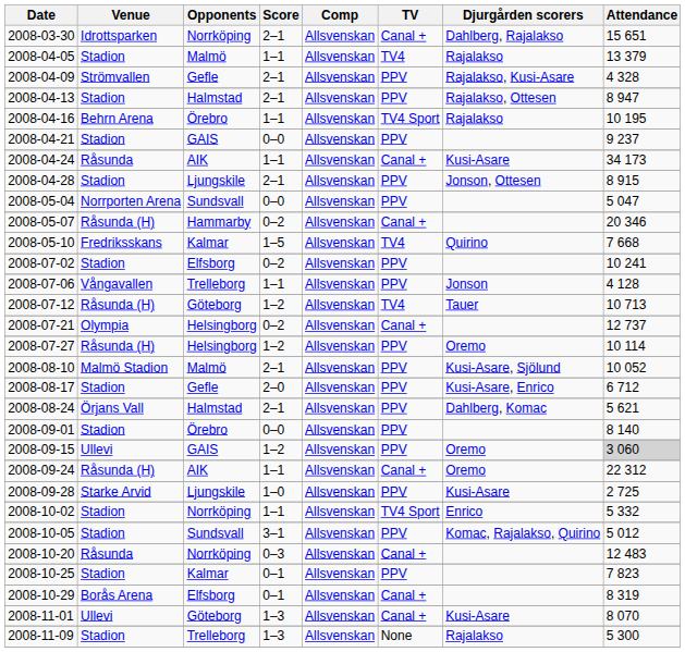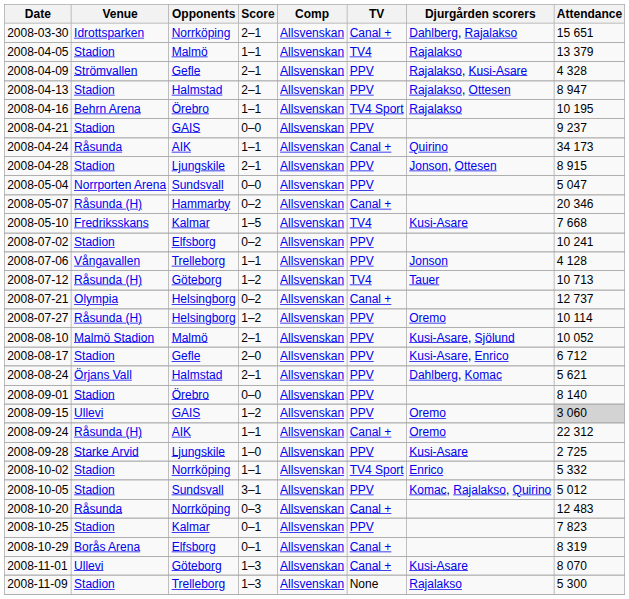 <table class="wikitable" style="text-align: left;">
 <tr>
 <th>Date</th>
 <th>Venue</th>
 <th>Opponents</th>
 <th>Score</th>
 <th>Comp</th>
 <th>TV</th>
 <th>Djurgården scorers</th>
 <th>Attendance</th>
 </tr>
 <tr>
 <td>2008-03-30</td>
 <td><a href='#'>Idrottsparken</a></td>
 <td><a href='#'>Norrköping</a></td>
 <td>2–1</td>
 <td><a href='#'>Allsvenskan</a></td>
 <td><a href='#'>Canal +</a></td>
 <td><a href='#'>Dahlberg</a>, <a href='#'>Rajalakso</a></td>
 <td>15 651</td>
 </tr>
 <tr>
 </tr>
 <tr>
 <td>2008-04-05</td>
 <td><a href='#'>Stadion</a></td>
 <td><a href='#'>Malmö</a></td>
 <td>1–1</td>
 <td><a href='#'>Allsvenskan</a></td>
 <td><a href='#'>TV4</a></td>
 <td><a href='#'>Rajalakso</a></td>
 <td>13 379</td>
 </tr>
 <tr>
 </tr>
 <tr>
 <td>2008-04-09</td>
 <td><a href='#'>Strömvallen</a></td>
 <td><a href='#'>Gefle</a></td>
 <td>2–1</td>
 <td><a href='#'>Allsvenskan</a></td>
 <td><a href='#'>PPV</a></td>
 <td><a href='#'>Rajalakso</a>, <a href='#'>Kusi-Asare</a></td>
 <td>4 328</td>
 </tr>
 <tr>
 </tr>
 <tr>
 <td>2008-04-13</td>
 <td><a href='#'>Stadion</a></td>
 <td><a href='#'>Halmstad</a></td>
 <td>2–1</td>
 <td><a href='#'>Allsvenskan</a></td>
 <td><a href='#'>PPV</a></td>
 <td><a href='#'>Rajalakso</a>, <a href='#'>Ottesen</a></td>
 <td>8 947</td>
 </tr>
 <tr>
 </tr>
 <tr>
 <td>2008-04-16</td>
 <td><a href='#'>Behrn Arena</a></td>
 <td><a href='#'>Örebro</a></td>
 <td>1–1</td>
 <td><a href='#'>Allsvenskan</a></td>
 <td><a href='#'>TV4 Sport</a></td>
 <td><a href='#'>Rajalakso</a></td>
 <td>10 195</td>
 </tr>
 <tr>
 </tr>
 <tr>
 <td>2008-04-21</td>
 <td><a href='#'>Stadion</a></td>
 <td><a href='#'>GAIS</a></td>
 <td>0–0</td>
 <td><a href='#'>Allsvenskan</a></td>
 <td><a href='#'>PPV</a></td>
 <td></td>
 <td>9 237</td>
 </tr>
 <tr>
 </tr>
 <tr>
 <td>2008-04-24</td>
 <td><a href='#'>Råsunda</a></td>
 <td><a href='#'>AIK</a></td>
 <td>1–1</td>
 <td><a href='#'>Allsvenskan</a></td>
 <td><a href='#'>Canal +</a></td>
-<td><a href='#'>Kusi-Asare</a></td>
+<td><a href='#'>Quirino</a></td>
 <td>34 173</td>
 </tr>
 <tr>
 </tr>
 <tr>
 <td>2008-04-28</td>
 <td><a href='#'>Stadion</a></td>
 <td><a href='#'>Ljungskile</a></td>
 <td>2–1</td>
 <td><a href='#'>Allsvenskan</a></td>
 <td><a href='#'>PPV</a></td>
 <td><a href='#'>Jonson</a>, <a href='#'>Ottesen</a></td>
 <td>8 915</td>
 </tr>
 <tr>
 </tr>
 <tr>
 <td>2008-05-04</td>
 <td><a href='#'>Norrporten Arena</a></td>
 <td><a href='#'>Sundsvall</a></td>
 <td>0–0</td>
 <td><a href='#'>Allsvenskan</a></td>
 <td><a href='#'>PPV</a></td>
 <td></td>
 <td>5 047</td>
 </tr>
 <tr>
 </tr>
 <tr>
 <td>2008-05-07</td>
 <td><a href='#'>Råsunda (H)</a></td>
 <td><a href='#'>Hammarby</a></td>
 <td>0–2</td>
 <td><a href='#'>Allsvenskan</a></td>
 <td><a href='#'>Canal +</a></td>
 <td></td>
 <td>20 346</td>
 </tr>
 <tr>
 </tr>
 <tr>
 <td>2008-05-10</td>
 <td><a href='#'>Fredriksskans</a></td>
 <td><a href='#'>Kalmar</a></td>
 <td>1–5</td>
 <td><a href='#'>Allsvenskan</a></td>
 <td><a href='#'>TV4</a></td>
-<td><a href='#'>Quirino</a></td>
+<td><a href='#'>Kusi-Asare</a></td>
 <td>7 668</td>
 </tr>
 <tr>
 </tr>
 <tr>
 <td>2008-07-02</td>
 <td><a href='#'>Stadion</a></td>
 <td><a href='#'>Elfsborg</a></td>
 <td>0–2</td>
 <td><a href='#'>Allsvenskan</a></td>
 <td><a href='#'>PPV</a></td>
 <td></td>
 <td>10 241</td>
 </tr>
 <tr>
 </tr>
 <tr>
 <td>2008-07-06</td>
 <td><a href='#'>Vångavallen</a></td>
 <td><a href='#'>Trelleborg</a></td>
 <td>1–1</td>
 <td><a href='#'>Allsvenskan</a></td>
 <td><a href='#'>PPV</a></td>
 <td><a href='#'>Jonson</a></td>
 <td>4 128</td>
 </tr>
 <tr>
 </tr>
 <tr>
 <td>2008-07-12</td>
 <td><a href='#'>Råsunda (H)</a></td>
 <td><a href='#'>Göteborg</a></td>
 <td>1–2</td>
 <td><a href='#'>Allsvenskan</a></td>
 <td><a href='#'>TV4</a></td>
 <td><a href='#'>Tauer</a></td>
 <td>10 713</td>
 </tr>
 <tr>
 </tr>
 <tr>
 <td>2008-07-21</td>
 <td><a href='#'>Olympia</a></td>
 <td><a href='#'>Helsingborg</a></td>
 <td>0–2</td>
 <td><a href='#'>Allsvenskan</a></td>
 <td><a href='#'>Canal +</a></td>
 <td></td>
 <td>12 737</td>
 </tr>
 <tr>
 </tr>
 <tr>
 <td>2008-07-27</td>
 <td><a href='#'>Råsunda (H)</a></td>
 <td><a href='#'>Helsingborg</a></td>
 <td>1–2</td>
 <td><a href='#'>Allsvenskan</a></td>
 <td><a href='#'>PPV</a></td>
 <td><a href='#'>Oremo</a></td>
 <td>10 114</td>
 </tr>
 <tr>
 </tr>
 <tr>
 <td>2008-08-10</td>
 <td><a href='#'>Malmö Stadion</a></td>
 <td><a href='#'>Malmö</a></td>
 <td>2–1</td>
 <td><a href='#'>Allsvenskan</a></td>
 <td><a href='#'>PPV</a></td>
 <td><a href='#'>Kusi-Asare</a>, <a href='#'>Sjölund</a></td>
 <td>10 052</td>
 </tr>
 <tr>
 </tr>
 <tr>
 <td>2008-08-17</td>
 <td><a href='#'>Stadion</a></td>
 <td><a href='#'>Gefle</a></td>
 <td>2–0</td>
 <td><a href='#'>Allsvenskan</a></td>
 <td><a href='#'>PPV</a></td>
 <td><a href='#'>Kusi-Asare</a>, <a href='#'>Enrico</a></td>
 <td>6 712</td>
 </tr>
 <tr>
 </tr>
 <tr>
 <td>2008-08-24</td>
 <td><a href='#'>Örjans Vall</a></td>
 <td><a href='#'>Halmstad</a></td>
 <td>2–1</td>
 <td><a href='#'>Allsvenskan</a></td>
 <td><a href='#'>PPV</a></td>
 <td><a href='#'>Dahlberg</a>, <a href='#'>Komac</a></td>
 <td>5 621</td>
 </tr>
 <tr>
 </tr>
 <tr>
 <td>2008-09-01</td>
 <td><a href='#'>Stadion</a></td>
 <td><a href='#'>Örebro</a></td>
 <td>0–0</td>
 <td><a href='#'>Allsvenskan</a></td>
 <td><a href='#'>PPV</a></td>
 <td></td>
 <td>8 140</td>
 </tr>
 <tr>
 </tr>
 <tr>
 <td>2008-09-15</td>
 <td><a href='#'>Ullevi</a></td>
 <td><a href='#'>GAIS</a></td>
 <td>1–2</td>
 <td><a href='#'>Allsvenskan</a></td>
 <td><a href='#'>PPV</a></td>
 <td><a href='#'>Oremo</a></td>
 <td style="background: lightgrey;">3 060</td>
 </tr>
 <tr>
 </tr>
 <tr>
 <td>2008-09-24</td>
 <td><a href='#'>Råsunda (H)</a></td>
 <td><a href='#'>AIK</a></td>
 <td>1–1</td>
 <td><a href='#'>Allsvenskan</a></td>
 <td><a href='#'>Canal +</a></td>
 <td><a href='#'>Oremo</a></td>
 <td>22 312</td>
 </tr>
 <tr>
 </tr>
 <tr>
 <td>2008-09-28</td>
 <td><a href='#'>Starke Arvid</a></td>
 <td><a href='#'>Ljungskile</a></td>
 <td>1–0</td>
 <td><a href='#'>Allsvenskan</a></td>
 <td><a href='#'>PPV</a></td>
 <td><a href='#'>Kusi-Asare</a></td>
 <td>2 725</td>
 </tr>
 <tr>
 </tr>
 <tr>
 <td>2008-10-02</td>
 <td><a href='#'>Stadion</a></td>
 <td><a href='#'>Norrköping</a></td>
 <td>1–1</td>
 <td><a href='#'>Allsvenskan</a></td>
 <td><a href='#'>TV4 Sport</a></td>
 <td><a href='#'>Enrico</a></td>
 <td>5 332</td>
 </tr>
 <tr>
 </tr>
 <tr>
 <td>2008-10-05</td>
 <td><a href='#'>Stadion</a></td>
 <td><a href='#'>Sundsvall</a></td>
 <td>3–1</td>
 <td><a href='#'>Allsvenskan</a></td>
 <td><a href='#'>PPV</a></td>
 <td><a href='#'>Komac</a>, <a href='#'>Rajalakso</a>, <a href='#'>Quirino</a></td>
 <td>5 012</td>
 </tr>
 <tr>
 </tr>
 <tr>
 <td>2008-10-20</td>
 <td><a href='#'>Råsunda</a></td>
 <td><a href='#'>Norrköping</a></td>
 <td>0–3</td>
 <td><a href='#'>Allsvenskan</a></td>
 <td><a href='#'>Canal +</a></td>
 <td></td>
 <td>12 483</td>
 </tr>
 <tr>
 </tr>
 <tr>
 <td>2008-10-25</td>
 <td><a href='#'>Stadion</a></td>
 <td><a href='#'>Kalmar</a></td>
 <td>0–1</td>
 <td><a href='#'>Allsvenskan</a></td>
 <td><a href='#'>PPV</a></td>
 <td></td>
 <td>7 823</td>
 </tr>
 <tr>
 </tr>
 <tr>
 <td>2008-10-29</td>
 <td><a href='#'>Borås Arena</a></td>
 <td><a href='#'>Elfsborg</a></td>
 <td>0–1</td>
 <td><a href='#'>Allsvenskan</a></td>
 <td><a href='#'>Canal +</a></td>
 <td></td>
 <td>8 319</td>
 </tr>
 <tr>
 </tr>
 <tr>
 <td>2008-11-01</td>
 <td><a href='#'>Ullevi</a></td>
 <td><a href='#'>Göteborg</a></td>
 <td>1–3</td>
 <td><a href='#'>Allsvenskan</a></td>
 <td><a href='#'>Canal +</a></td>
 <td><a href='#'>Kusi-Asare</a></td>
 <td>8 070</td>
 </tr>
 <tr>
 </tr>
 <tr>
 <td>2008-11-09</td>
 <td><a href='#'>Stadion</a></td>
 <td><a href='#'>Trelleborg</a></td>
 <td>1–3</td>
 <td><a href='#'>Allsvenskan</a></td>
 <td>None</td>
 <td><a href='#'>Rajalakso</a></td>
 <td>5 300</td>
 </tr>
 <tr>
 </tr>
 </table>
